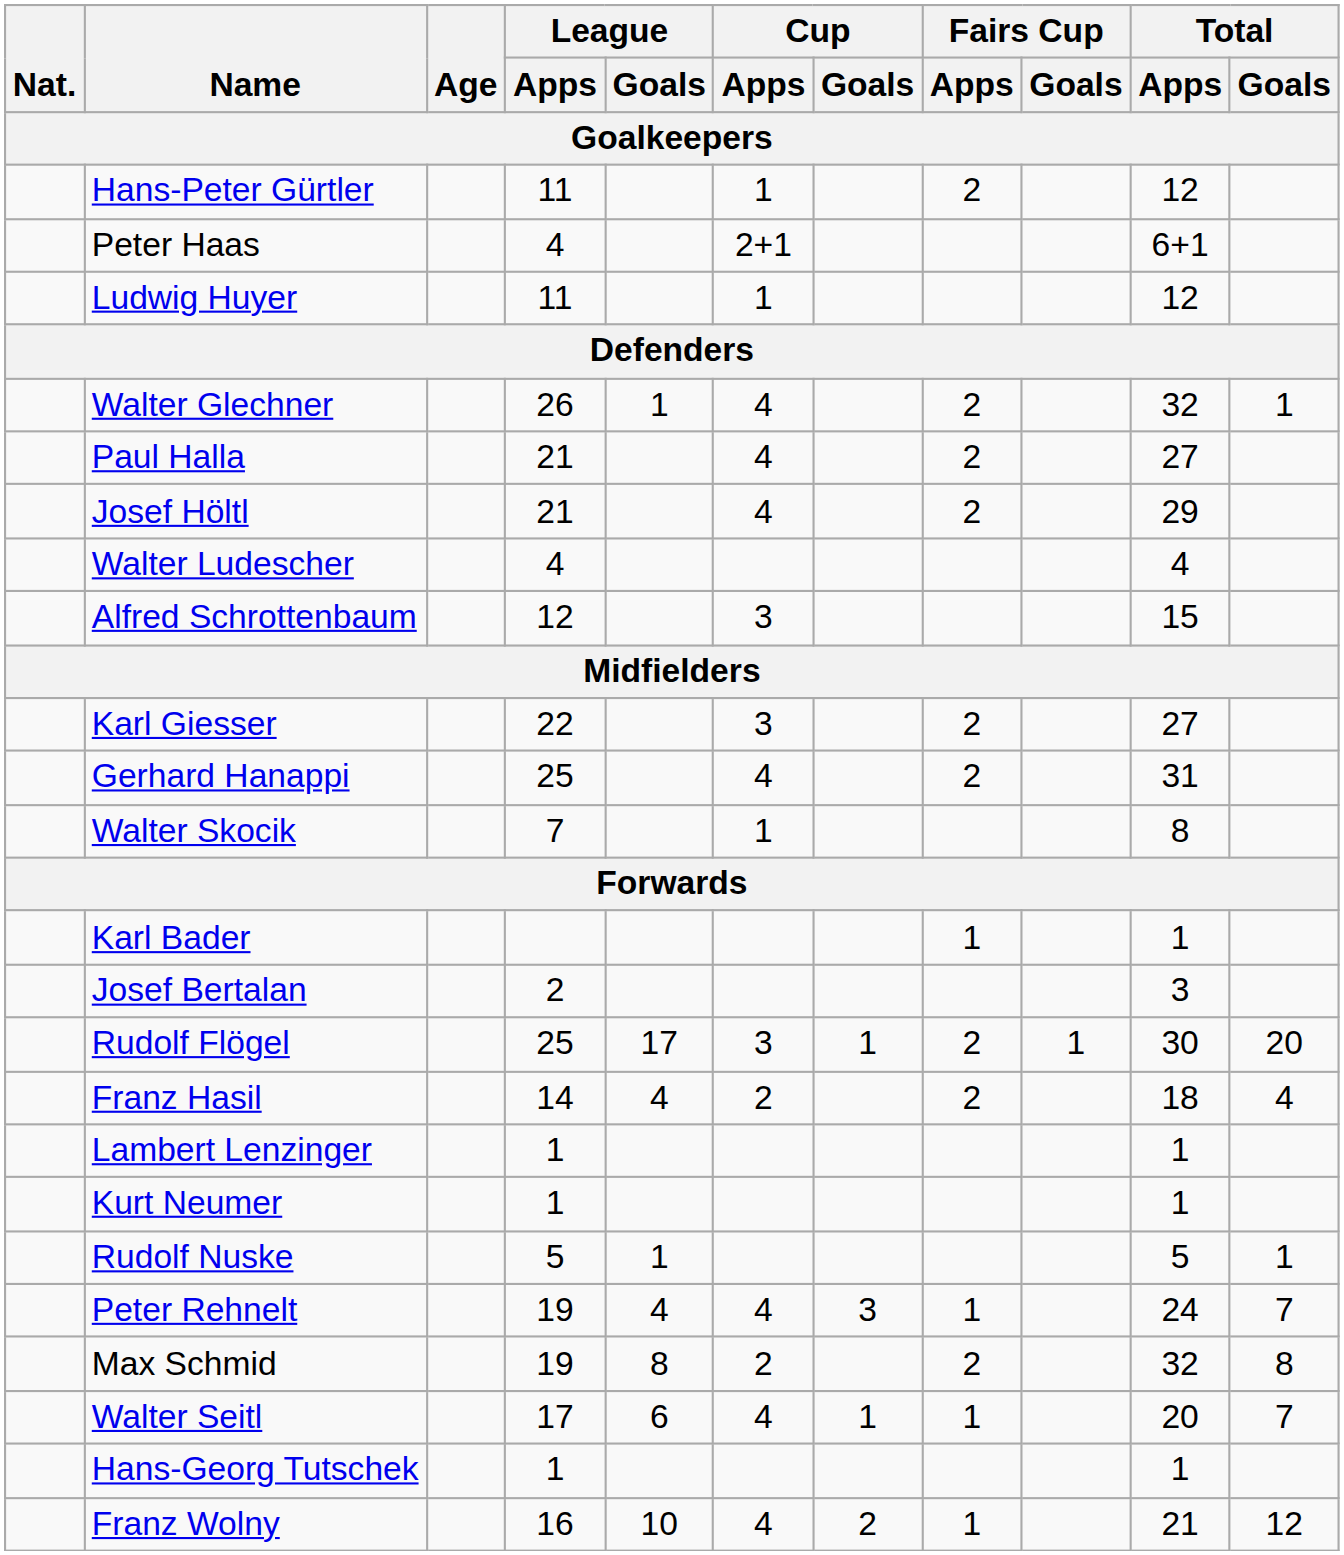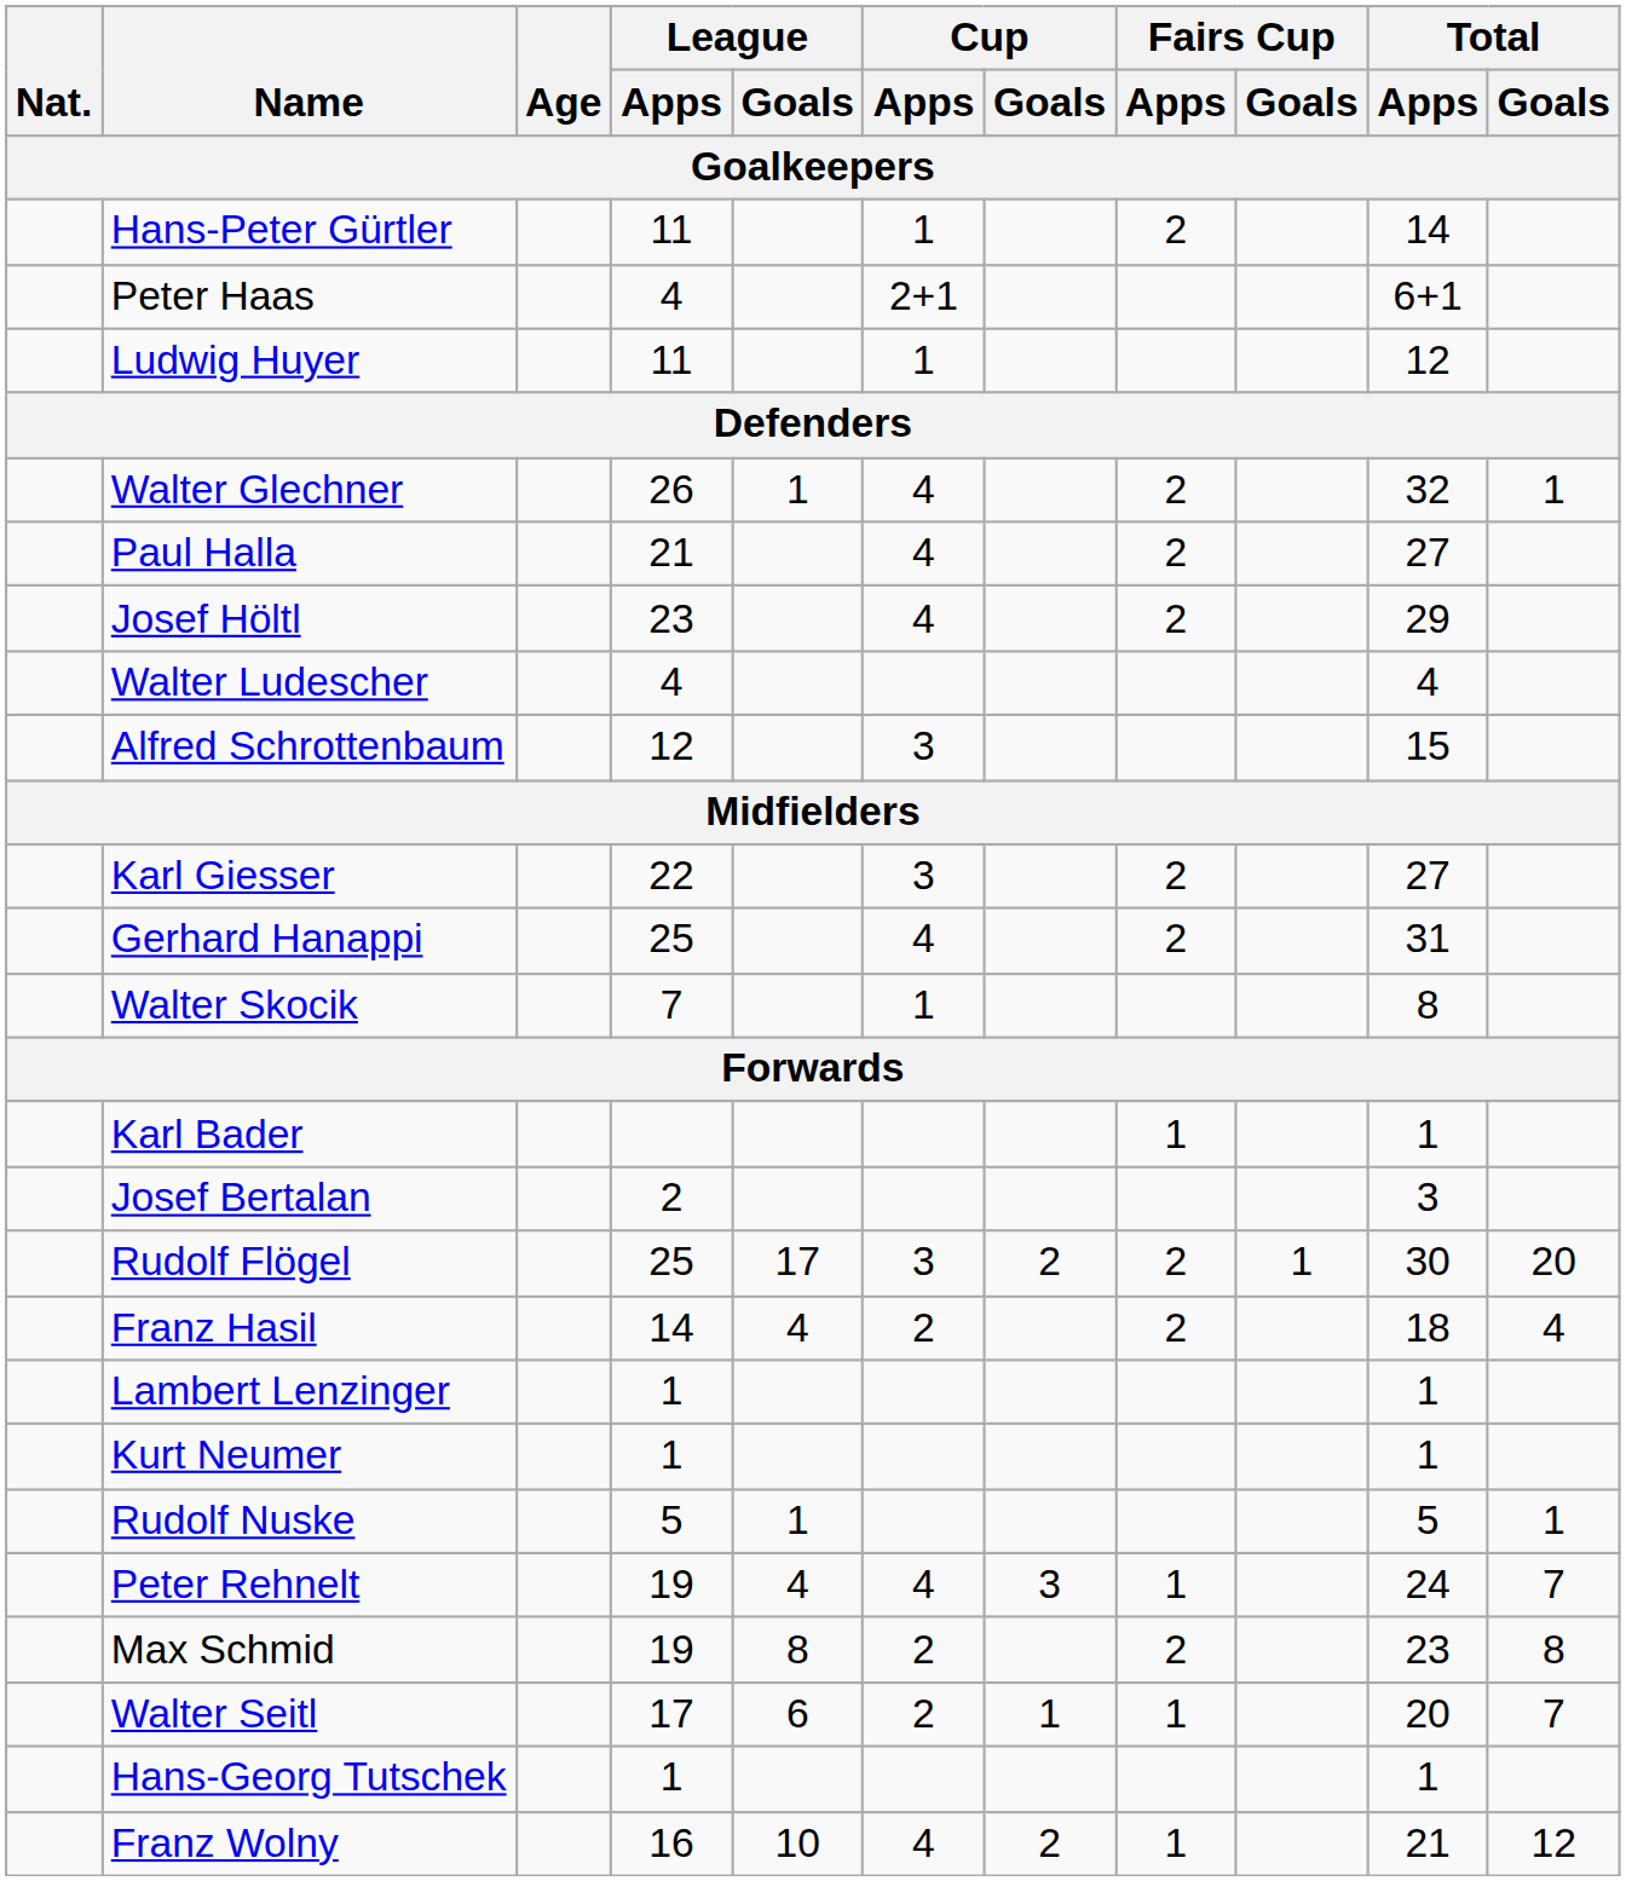 <table class="wikitable" style="text-align:center">
 <tr>
 <th rowspan="2" valign="bottom">Nat.</th>
 <th rowspan="2" valign="bottom">Name</th>
 <th rowspan="2" valign="bottom">Age</th>
 <th colspan="2" width="85">League</th>
 <th colspan="2" width="85">Cup</th>
 <th colspan="2" width="85">Fairs Cup</th>
 <th colspan="2" width="85">Total</th>
 </tr>
 <tr>
 <th>Apps</th>
 <th>Goals</th>
 <th>Apps</th>
 <th>Goals</th>
 <th>Apps</th>
 <th>Goals</th>
 <th>Apps</th>
 <th>Goals</th>
 </tr>
 <tr>
 <th colspan=20>Goalkeepers</th>
 </tr>
 <tr>
 <td></td>
 <td align="left"><a href='#'>Hans-Peter Gürtler</a></td>
 <td></td>
 <td>11</td>
 <td></td>
 <td>1</td>
 <td></td>
 <td>2</td>
 <td></td>
-<td>12</td>
+<td>14</td>
 <td></td>
 </tr>
 <tr>
 <td></td>
 <td align="left">Peter Haas</td>
 <td></td>
 <td>4</td>
 <td></td>
 <td>2+1</td>
 <td></td>
 <td></td>
 <td></td>
 <td>6+1</td>
 <td></td>
 </tr>
 <tr>
 <td></td>
 <td align="left"><a href='#'>Ludwig Huyer</a></td>
 <td></td>
 <td>11</td>
 <td></td>
 <td>1</td>
 <td></td>
 <td></td>
 <td></td>
 <td>12</td>
 <td></td>
 </tr>
 <tr>
 <th colspan=20>Defenders</th>
 </tr>
 <tr>
 <td></td>
 <td align="left"><a href='#'>Walter Glechner</a></td>
 <td></td>
 <td>26</td>
 <td>1</td>
 <td>4</td>
 <td></td>
 <td>2</td>
 <td></td>
 <td>32</td>
 <td>1</td>
 </tr>
 <tr>
 <td></td>
 <td align="left"><a href='#'>Paul Halla</a></td>
 <td></td>
 <td>21</td>
 <td></td>
 <td>4</td>
 <td></td>
 <td>2</td>
 <td></td>
 <td>27</td>
 <td></td>
 </tr>
 <tr>
 <td></td>
 <td align="left"><a href='#'>Josef Höltl</a></td>
 <td></td>
-<td>21</td>
+<td>23</td>
 <td></td>
 <td>4</td>
 <td></td>
 <td>2</td>
 <td></td>
 <td>29</td>
 <td></td>
 </tr>
 <tr>
 <td></td>
 <td align="left"><a href='#'>Walter Ludescher</a></td>
 <td></td>
 <td>4</td>
 <td></td>
 <td></td>
 <td></td>
 <td></td>
 <td></td>
 <td>4</td>
 <td></td>
 </tr>
 <tr>
 <td></td>
 <td align="left"><a href='#'>Alfred Schrottenbaum</a></td>
 <td></td>
 <td>12</td>
 <td></td>
 <td>3</td>
 <td></td>
 <td></td>
 <td></td>
 <td>15</td>
 <td></td>
 </tr>
 <tr>
 <th colspan=20>Midfielders</th>
 </tr>
 <tr>
 <td></td>
 <td align="left"><a href='#'>Karl Giesser</a></td>
 <td></td>
 <td>22</td>
 <td></td>
 <td>3</td>
 <td></td>
 <td>2</td>
 <td></td>
 <td>27</td>
 <td></td>
 </tr>
 <tr>
 <td></td>
 <td align="left"><a href='#'>Gerhard Hanappi</a></td>
 <td></td>
 <td>25</td>
 <td></td>
 <td>4</td>
 <td></td>
 <td>2</td>
 <td></td>
 <td>31</td>
 <td></td>
 </tr>
 <tr>
 <td></td>
 <td align="left"><a href='#'>Walter Skocik</a></td>
 <td></td>
 <td>7</td>
 <td></td>
 <td>1</td>
 <td></td>
 <td></td>
 <td></td>
 <td>8</td>
 <td></td>
 </tr>
 <tr>
 <th colspan=20>Forwards</th>
 </tr>
 <tr>
 <td></td>
 <td align="left"><a href='#'>Karl Bader</a></td>
 <td></td>
 <td></td>
 <td></td>
 <td></td>
 <td></td>
 <td>1</td>
 <td></td>
 <td>1</td>
 <td></td>
 </tr>
 <tr>
 <td></td>
 <td align="left"><a href='#'>Josef Bertalan</a></td>
 <td></td>
 <td>2</td>
 <td></td>
 <td></td>
 <td></td>
 <td></td>
 <td></td>
 <td>3</td>
 <td></td>
 </tr>
 <tr>
 <td></td>
 <td align="left"><a href='#'>Rudolf Flögel</a></td>
 <td></td>
 <td>25</td>
 <td>17</td>
 <td>3</td>
-<td>1</td>
+<td>2</td>
 <td>2</td>
 <td>1</td>
 <td>30</td>
 <td>20</td>
 </tr>
 <tr>
 <td></td>
 <td align="left"><a href='#'>Franz Hasil</a></td>
 <td></td>
 <td>14</td>
 <td>4</td>
 <td>2</td>
 <td></td>
 <td>2</td>
 <td></td>
 <td>18</td>
 <td>4</td>
 </tr>
 <tr>
 <td></td>
 <td align="left"><a href='#'>Lambert Lenzinger</a></td>
 <td></td>
 <td>1</td>
 <td></td>
 <td></td>
 <td></td>
 <td></td>
 <td></td>
 <td>1</td>
 <td></td>
 </tr>
 <tr>
 <td></td>
 <td align="left"><a href='#'>Kurt Neumer</a></td>
 <td></td>
 <td>1</td>
 <td></td>
 <td></td>
 <td></td>
 <td></td>
 <td></td>
 <td>1</td>
 <td></td>
 </tr>
 <tr>
 <td></td>
 <td align="left"><a href='#'>Rudolf Nuske</a></td>
 <td></td>
 <td>5</td>
 <td>1</td>
 <td></td>
 <td></td>
 <td></td>
 <td></td>
 <td>5</td>
 <td>1</td>
 </tr>
 <tr>
 <td></td>
 <td align="left"><a href='#'>Peter Rehnelt</a></td>
 <td></td>
 <td>19</td>
 <td>4</td>
 <td>4</td>
 <td>3</td>
 <td>1</td>
 <td></td>
 <td>24</td>
 <td>7</td>
 </tr>
 <tr>
 <td></td>
 <td align="left">Max Schmid</td>
 <td></td>
 <td>19</td>
 <td>8</td>
 <td>2</td>
 <td></td>
 <td>2</td>
 <td></td>
-<td>32</td>
+<td>23</td>
 <td>8</td>
 </tr>
 <tr>
 <td></td>
 <td align="left"><a href='#'>Walter Seitl</a></td>
 <td></td>
 <td>17</td>
 <td>6</td>
-<td>4</td>
+<td>2</td>
 <td>1</td>
 <td>1</td>
 <td></td>
 <td>20</td>
 <td>7</td>
 </tr>
 <tr>
 <td></td>
 <td align="left"><a href='#'>Hans-Georg Tutschek</a></td>
 <td></td>
 <td>1</td>
 <td></td>
 <td></td>
 <td></td>
 <td></td>
 <td></td>
 <td>1</td>
 <td></td>
 </tr>
 <tr>
 <td></td>
 <td align="left"><a href='#'>Franz Wolny</a></td>
 <td></td>
 <td>16</td>
 <td>10</td>
 <td>4</td>
 <td>2</td>
 <td>1</td>
 <td></td>
 <td>21</td>
 <td>12</td>
 </tr>
 </table>
